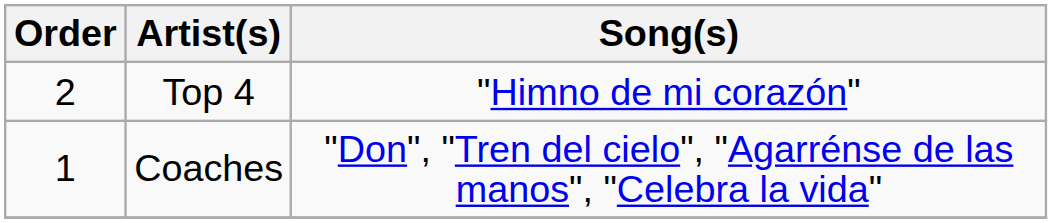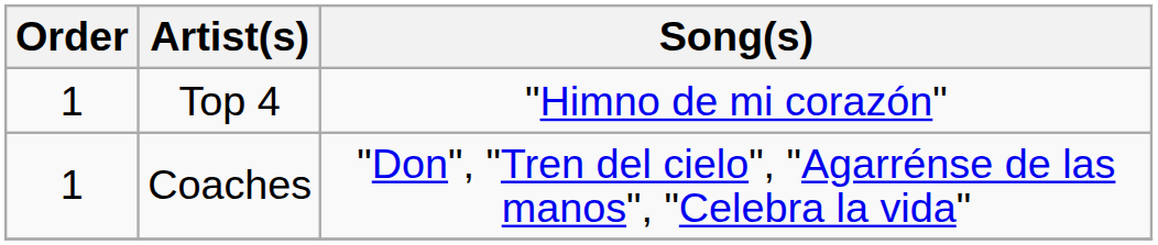 <table class="wikitable" style="text-align:center; line-height:17px; width:50%;">
 <tr>
 <th scope="col">Order</th>
 <th scope="col">Artist(s)</th>
 <th scope="col">Song(s)</th>
 </tr>
 <tr>
-<td>2</td>
+<td>1</td>
 <td>Top 4</td>
 <td>"<a href='#'>Himno de mi corazón</a>"</td>
 </tr>
 <tr>
 <td>1</td>
 <td>Coaches</td>
 <td>"<a href='#'>Don</a>", "<a href='#'>Tren del cielo</a>", "<a href='#'>Agarrénse de las manos</a>", "<a href='#'>Celebra la vida</a>"</td>
 </tr>
 <tr>
 </tr>
 </table>
